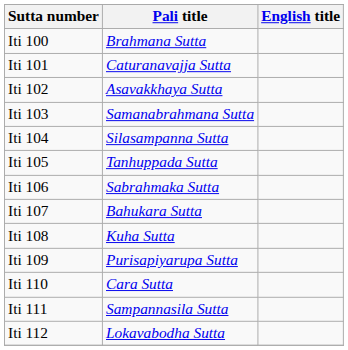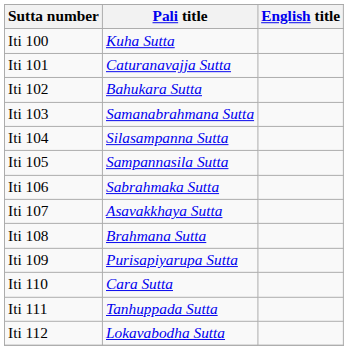 <table class="wikitable">
 <tr>
 </tr>
 <tr>
 <th>Sutta number</th>
 <th><a href='#'>Pali</a> title</th>
 <th><a href='#'>English</a> title</th>
 </tr>
 <tr>
 <td>Iti 100</td>
-<td><em><a href='#'>Brahmana Sutta</a></em></td>
+<td><em><a href='#'>Kuha Sutta</a></em></td>
 <td></td>
 </tr>
 <tr>
 <td>Iti 101</td>
 <td><em><a href='#'>Caturanavajja Sutta</a></em></td>
 <td></td>
 </tr>
 <tr>
 <td>Iti 102</td>
-<td><em><a href='#'>Asavakkhaya Sutta</a></em></td>
+<td><em><a href='#'>Bahukara Sutta</a></em></td>
 <td></td>
 </tr>
 <tr>
 <td>Iti 103</td>
 <td><em><a href='#'>Samanabrahmana Sutta</a></em></td>
 <td></td>
 </tr>
 <tr>
 <td>Iti 104</td>
 <td><em><a href='#'>Silasampanna Sutta</a></em></td>
 <td></td>
 </tr>
 <tr>
 <td>Iti 105</td>
-<td><em><a href='#'>Tanhuppada Sutta</a></em></td>
+<td><em><a href='#'>Sampannasila Sutta</a></em></td>
 <td></td>
 </tr>
 <tr>
 <td>Iti 106</td>
 <td><em><a href='#'>Sabrahmaka Sutta</a></em></td>
 <td></td>
 </tr>
 <tr>
 <td>Iti 107</td>
-<td><em><a href='#'>Bahukara Sutta</a></em></td>
+<td><em><a href='#'>Asavakkhaya Sutta</a></em></td>
 <td></td>
 </tr>
 <tr>
 <td>Iti 108</td>
-<td><em><a href='#'>Kuha Sutta</a></em></td>
+<td><em><a href='#'>Brahmana Sutta</a></em></td>
 <td></td>
 </tr>
 <tr>
 <td>Iti 109</td>
 <td><em><a href='#'>Purisapiyarupa Sutta</a></em></td>
 <td></td>
 </tr>
 <tr>
 <td>Iti 110</td>
 <td><em><a href='#'>Cara Sutta</a></em></td>
 <td></td>
 </tr>
 <tr>
 <td>Iti 111</td>
-<td><em><a href='#'>Sampannasila Sutta</a></em></td>
+<td><em><a href='#'>Tanhuppada Sutta</a></em></td>
 <td></td>
 </tr>
 <tr>
 <td>Iti 112</td>
 <td><em><a href='#'>Lokavabodha Sutta</a></em></td>
 <td></td>
 </tr>
 <tr>
 </tr>
 </table>
